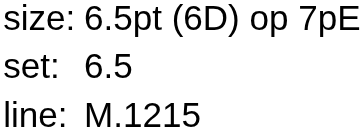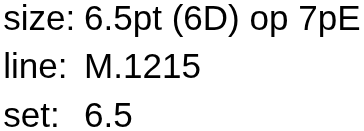 <table style="margin-left:40px;">
 <tr>
 <td>size:</td>
 <td>6.5pt (6D) op 7pE</td>
 </tr>
 <tr>
+<td>line:</td>
+<td>M.1215</td>
+</tr>
+<tr>
 <td>set:</td>
 <td>6.5</td>
 </tr>
-<tr>
-<td>line:</td>
-<td>M.1215</td>
-</tr>
 </table>
